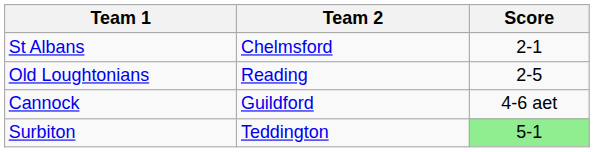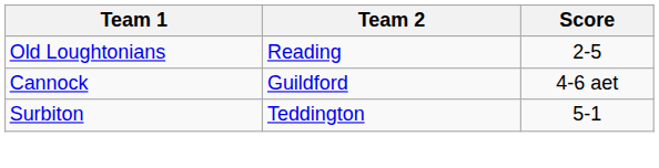 <table class="wikitable" style="font-size: 100%">
 <tr>
 <th width=200>Team 1</th>
 <th width=200>Team 2</th>
 <th width=100>Score</th>
-</tr>
-<tr>
-<td><a href='#'>St Albans</a></td>
-<td><a href='#'>Chelmsford</a></td>
-<td align=center>2-1</td>
 </tr>
 <tr>
 <td><a href='#'>Old Loughtonians</a></td>
 <td><a href='#'>Reading</a></td>
 <td align=center>2-5</td>
 </tr>
 <tr>
 <td><a href='#'>Cannock</a></td>
 <td><a href='#'>Guildford</a></td>
 <td align=center>4-6 aet</td>
 </tr>
 <tr>
 <td><a href='#'>Surbiton</a></td>
 <td><a href='#'>Teddington</a></td>
-<td align=center style="background: lightgreen;">5-1</td>
+<td align=center>5-1</td>
 </tr>
 </table>
